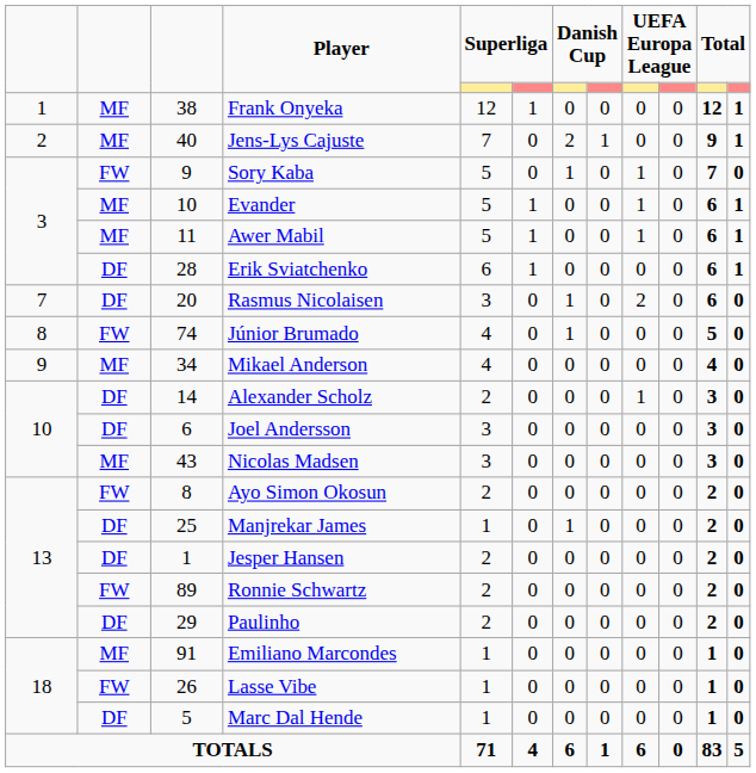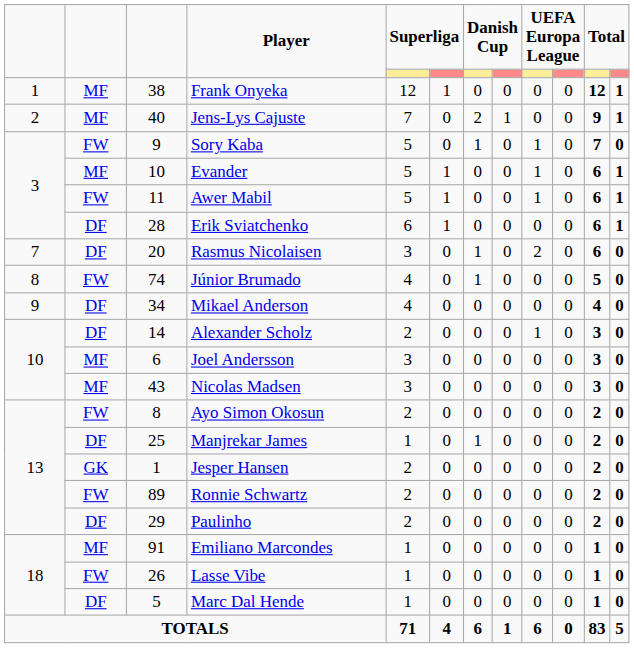 <table class="wikitable" style="text-align:center;">
 <tr>
 <td rowspan="2"  style="width:50px;"><strong></strong></td>
 <td rowspan="2"  style="width:50px;"><strong></strong></td>
 <td rowspan="2"  style="width:50px;"><strong></strong></td>
 <td rowspan="2"  style="width:180px;"><strong>Player</strong></td>
 <td colspan="2"><strong>Superliga</strong></td>
 <td colspan="2"><strong>Danish Cup</strong></td>
 <td colspan="2"><strong>UEFA Europa League</strong></td>
 <td colspan="2"><strong>Total</strong></td>
 </tr>
 <tr>
 <th style="width:10px; background:#fe9;"></th>
 <th style="width:10px; background:#ff8888;"></th>
 <th style="width:10px; background:#fe9;"></th>
 <th style="width:10px; background:#ff8888;"></th>
 <th style="width:10px; background:#fe9;"></th>
 <th style="width:10px; background:#ff8888;"></th>
 <th style="width:10px; background:#fe9;"></th>
 <th style="width:10px; background:#ff8888;"></th>
 </tr>
 <tr>
 <td rowspan=1>1</td>
 <td><a href='#'>MF</a></td>
 <td>38</td>
 <td align=left> <a href='#'>Frank Onyeka</a></td>
 <td>12</td>
 <td>1</td>
 <td>0</td>
 <td>0</td>
 <td>0</td>
 <td>0</td>
 <td><strong>12</strong></td>
 <td><strong>1</strong></td>
 </tr>
 <tr>
 <td rowspan=1>2</td>
 <td><a href='#'>MF</a></td>
 <td>40</td>
 <td align=left> <a href='#'>Jens-Lys Cajuste</a></td>
 <td>7</td>
 <td>0</td>
 <td>2</td>
 <td>1</td>
 <td>0</td>
 <td>0</td>
 <td><strong>9</strong></td>
 <td><strong>1</strong></td>
 </tr>
 <tr>
 <td rowspan=4>3</td>
 <td><a href='#'>FW</a></td>
 <td>9</td>
 <td align=left> <a href='#'>Sory Kaba</a></td>
 <td>5</td>
 <td>0</td>
 <td>1</td>
 <td>0</td>
 <td>1</td>
 <td>0</td>
 <td><strong>7</strong></td>
 <td><strong>0</strong></td>
 </tr>
 <tr>
 <td><a href='#'>MF</a></td>
 <td>10</td>
 <td align=left> <a href='#'>Evander</a></td>
 <td>5</td>
 <td>1</td>
 <td>0</td>
 <td>0</td>
 <td>1</td>
 <td>0</td>
 <td><strong>6</strong></td>
 <td><strong>1</strong></td>
 </tr>
 <tr>
-<td><a href='#'>MF</a></td>
+<td><a href='#'>FW</a></td>
 <td>11</td>
 <td align=left> <a href='#'>Awer Mabil</a></td>
 <td>5</td>
 <td>1</td>
 <td>0</td>
 <td>0</td>
 <td>1</td>
 <td>0</td>
 <td><strong>6</strong></td>
 <td><strong>1</strong></td>
 </tr>
 <tr>
 <td><a href='#'>DF</a></td>
 <td>28</td>
 <td align=left> <a href='#'>Erik Sviatchenko</a></td>
 <td>6</td>
 <td>1</td>
 <td>0</td>
 <td>0</td>
 <td>0</td>
 <td>0</td>
 <td><strong>6</strong></td>
 <td><strong>1</strong></td>
 </tr>
 <tr>
 <td rowspan=1>7</td>
 <td><a href='#'>DF</a></td>
 <td>20</td>
 <td align=left> <a href='#'>Rasmus Nicolaisen</a></td>
 <td>3</td>
 <td>0</td>
 <td>1</td>
 <td>0</td>
 <td>2</td>
 <td>0</td>
 <td><strong>6</strong></td>
 <td><strong>0</strong></td>
 </tr>
 <tr>
 <td rowspan=1>8</td>
 <td><a href='#'>FW</a></td>
 <td>74</td>
 <td align=left> <a href='#'>Júnior Brumado</a></td>
 <td>4</td>
 <td>0</td>
 <td>1</td>
 <td>0</td>
 <td>0</td>
 <td>0</td>
 <td><strong>5</strong></td>
 <td><strong>0</strong></td>
 </tr>
 <tr>
 <td rowspan=1>9</td>
-<td><a href='#'>MF</a></td>
+<td><a href='#'>DF</a></td>
 <td>34</td>
 <td align=left> <a href='#'>Mikael Anderson</a></td>
 <td>4</td>
 <td>0</td>
 <td>0</td>
 <td>0</td>
 <td>0</td>
 <td>0</td>
 <td><strong>4</strong></td>
 <td><strong>0</strong></td>
 </tr>
 <tr>
 <td rowspan=3>10</td>
 <td><a href='#'>DF</a></td>
 <td>14</td>
 <td align=left>  <a href='#'>Alexander Scholz</a></td>
 <td>2</td>
 <td>0</td>
 <td>0</td>
 <td>0</td>
 <td>1</td>
 <td>0</td>
 <td><strong>3</strong></td>
 <td><strong>0</strong></td>
 </tr>
 <tr>
-<td><a href='#'>DF</a></td>
+<td><a href='#'>MF</a></td>
 <td>6</td>
 <td align=left> <a href='#'>Joel Andersson</a></td>
 <td>3</td>
 <td>0</td>
 <td>0</td>
 <td>0</td>
 <td>0</td>
 <td>0</td>
 <td><strong>3</strong></td>
 <td><strong>0</strong></td>
 </tr>
 <tr>
 <td><a href='#'>MF</a></td>
 <td>43</td>
 <td align=left> <a href='#'>Nicolas Madsen</a></td>
 <td>3</td>
 <td>0</td>
 <td>0</td>
 <td>0</td>
 <td>0</td>
 <td>0</td>
 <td><strong>3</strong></td>
 <td><strong>0</strong></td>
 </tr>
 <tr>
 <td rowspan=5>13</td>
 <td><a href='#'>FW</a></td>
 <td>8</td>
 <td align=left> <a href='#'>Ayo Simon Okosun</a></td>
 <td>2</td>
 <td>0</td>
 <td>0</td>
 <td>0</td>
 <td>0</td>
 <td>0</td>
 <td><strong>2</strong></td>
 <td><strong>0</strong></td>
 </tr>
 <tr>
 <td><a href='#'>DF</a></td>
 <td>25</td>
 <td align=left> <a href='#'>Manjrekar James</a></td>
 <td>1</td>
 <td>0</td>
 <td>1</td>
 <td>0</td>
 <td>0</td>
 <td>0</td>
 <td><strong>2</strong></td>
 <td><strong>0</strong></td>
 </tr>
 <tr>
-<td><a href='#'>DF</a></td>
+<td><a href='#'>GK</a></td>
 <td>1</td>
 <td align=left> <a href='#'>Jesper Hansen</a></td>
 <td>2</td>
 <td>0</td>
 <td>0</td>
 <td>0</td>
 <td>0</td>
 <td>0</td>
 <td><strong>2</strong></td>
 <td><strong>0</strong></td>
 </tr>
 <tr>
 <td><a href='#'>FW</a></td>
 <td>89</td>
 <td align=left> <a href='#'>Ronnie Schwartz</a></td>
 <td>2</td>
 <td>0</td>
 <td>0</td>
 <td>0</td>
 <td>0</td>
 <td>0</td>
 <td><strong>2</strong></td>
 <td><strong>0</strong></td>
 </tr>
 <tr>
 <td><a href='#'>DF</a></td>
 <td>29</td>
 <td align=left> <a href='#'>Paulinho</a></td>
 <td>2</td>
 <td>0</td>
 <td>0</td>
 <td>0</td>
 <td>0</td>
 <td>0</td>
 <td><strong>2</strong></td>
 <td><strong>0</strong></td>
 </tr>
 <tr>
 <td rowspan=3>18</td>
 <td><a href='#'>MF</a></td>
 <td>91</td>
 <td align=left> <a href='#'>Emiliano Marcondes</a></td>
 <td>1</td>
 <td>0</td>
 <td>0</td>
 <td>0</td>
 <td>0</td>
 <td>0</td>
 <td><strong>1</strong></td>
 <td><strong>0</strong></td>
 </tr>
 <tr>
 <td><a href='#'>FW</a></td>
 <td>26</td>
 <td align=left> <a href='#'>Lasse Vibe</a></td>
 <td>1</td>
 <td>0</td>
 <td>0</td>
 <td>0</td>
 <td>0</td>
 <td>0</td>
 <td><strong>1</strong></td>
 <td><strong>0</strong></td>
 </tr>
 <tr>
 <td><a href='#'>DF</a></td>
 <td>5</td>
 <td align=left> <a href='#'>Marc Dal Hende</a></td>
 <td>1</td>
 <td>0</td>
 <td>0</td>
 <td>0</td>
 <td>0</td>
 <td>0</td>
 <td><strong>1</strong></td>
 <td><strong>0</strong></td>
 </tr>
 <tr>
 <td colspan="4"><strong>TOTALS</strong></td>
 <td><strong>71</strong></td>
 <td><strong>4</strong></td>
 <td><strong>6</strong></td>
 <td><strong>1</strong></td>
 <td><strong>6</strong></td>
 <td><strong>0</strong></td>
 <td><strong>83</strong></td>
 <td><strong>5</strong></td>
 </tr>
 </table>
